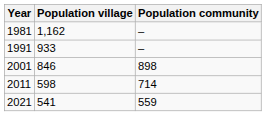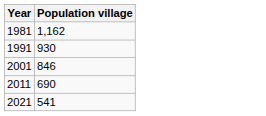 <table class=wikitable>
 <tr>
 <th>Year</th>
 <th>Population village</th>
-<th>Population community</th>
 </tr>
 <tr>
 <td>1981</td>
 <td>1,162</td>
-<td>–</td>
 </tr>
 <tr>
 <td>1991</td>
-<td>933</td>
-<td>–</td>
+<td>930</td>
 </tr>
 <tr>
 <td>2001</td>
 <td>846</td>
-<td>898</td>
 </tr>
 <tr>
 <td>2011</td>
-<td>598</td>
-<td>714</td>
+<td>690</td>
 </tr>
 <tr>
 <td>2021</td>
 <td>541</td>
-<td>559</td>
 </tr>
 </table>
